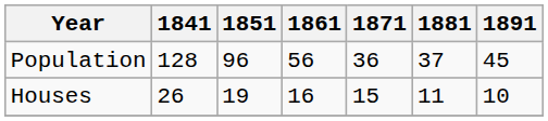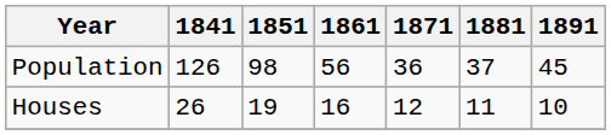 <table class="wikitable">
 <tr>
 <th>Year</th>
 <th>1841</th>
 <th>1851</th>
 <th>1861</th>
 <th>1871</th>
 <th>1881</th>
 <th>1891</th>
 </tr>
 <tr>
 <td>Population</td>
-<td>128</td>
-<td>96</td>
+<td>126</td>
+<td>98</td>
 <td>56</td>
 <td>36</td>
 <td>37</td>
 <td>45</td>
 </tr>
 <tr>
 <td>Houses</td>
 <td>26</td>
 <td>19</td>
 <td>16</td>
-<td>15</td>
+<td>12</td>
 <td>11</td>
 <td>10</td>
 </tr>
 <tr>
 </tr>
 </table>
